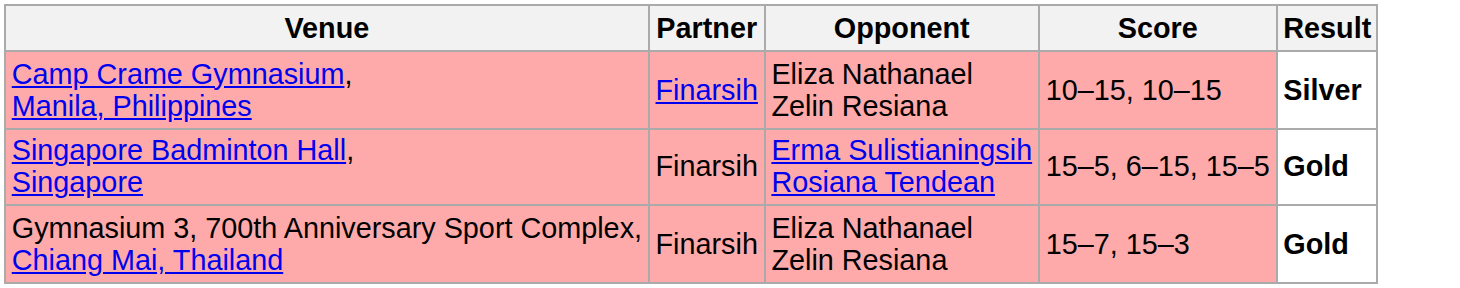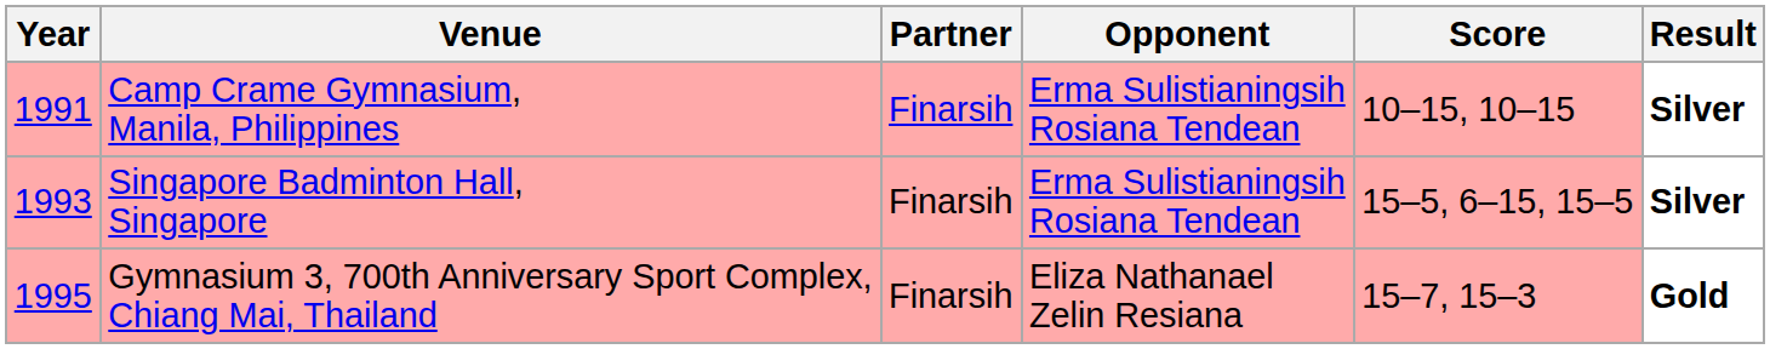 <table class="sortable wikitable" style="font-size: 90%;">
 <tr>
+<th>Year</th>
 <th>Venue</th>
 <th>Partner</th>
 <th>Opponent</th>
 <th>Score</th>
 <th>Result</th>
 </tr>
 <tr style="background:#FFAAAA">
+<td align="center"><a href='#'>1991</a></td>
 <td align="left"><a href='#'>Camp Crame Gymnasium</a>,<br><a href='#'>Manila, Philippines</a></td>
 <td align="left"> <a href='#'>Finarsih</a></td>
-<td align="left"> Eliza Nathanael <br>  Zelin Resiana</td>
+<td align="left"> <a href='#'>Erma Sulistianingsih</a> <br>  <a href='#'>Rosiana Tendean</a></td>
 <td align="left">10–15, 10–15</td>
 <td style="text-align:left; background:white"> <strong>Silver</strong></td>
 </tr>
 <tr style="background:#FFAAAA">
+<td align="center"><a href='#'>1993</a></td>
 <td align="left"><a href='#'>Singapore Badminton Hall</a>,<br><a href='#'>Singapore</a></td>
 <td align="left"> Finarsih</td>
 <td align="left"> <a href='#'>Erma Sulistianingsih</a> <br>  <a href='#'>Rosiana Tendean</a></td>
 <td align="left">15–5, 6–15, 15–5</td>
-<td style="text-align:left; background:white"> <strong>Gold</strong></td>
+<td style="text-align:left; background:white"> <strong>Silver</strong></td>
 </tr>
 <tr style="background:#FFAAAA">
+<td align="center"><a href='#'>1995</a></td>
 <td align="left">Gymnasium 3, 700th Anniversary Sport Complex,<br><a href='#'>Chiang Mai, Thailand</a></td>
 <td align="left"> Finarsih</td>
 <td align="left"> Eliza Nathanael <br>  Zelin Resiana</td>
 <td align="left">15–7, 15–3</td>
 <td style="text-align:left; background:white"> <strong>Gold</strong></td>
 </tr>
 </table>
